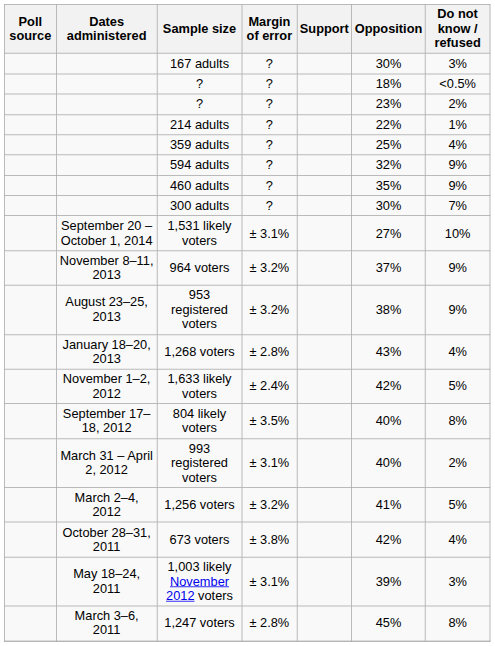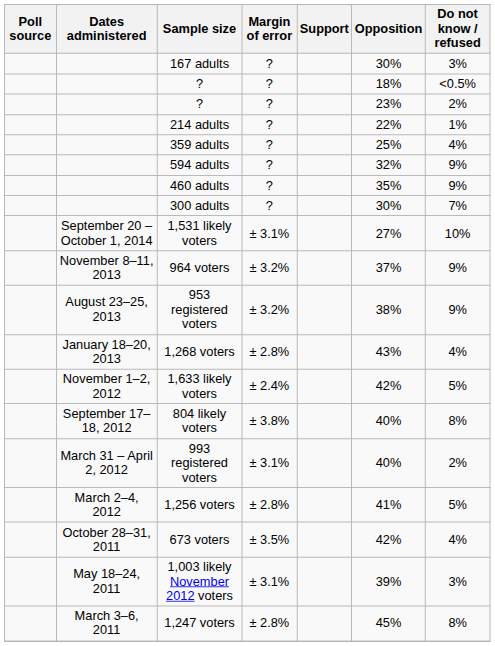 <table class="wikitable" style="text-align: center">
 <tr>
 <th>Poll source</th>
 <th>Dates administered</th>
 <th>Sample size</th>
 <th>Margin of error</th>
 <th>Support</th>
 <th>Opposition</th>
 <th>Do not know / refused</th>
 </tr>
 <tr>
 <td></td>
 <td></td>
 <td>167 adults</td>
 <td>?</td>
 <td></td>
 <td>30%</td>
 <td>3%</td>
 </tr>
 <tr>
 <td></td>
 <td></td>
 <td>?</td>
 <td>?</td>
 <td></td>
 <td>18%</td>
 <td><0.5%</td>
 </tr>
 <tr>
 <td></td>
 <td></td>
 <td>?</td>
 <td>?</td>
 <td></td>
 <td>23%</td>
 <td>2%</td>
 </tr>
 <tr>
 <td></td>
 <td></td>
 <td>214 adults</td>
 <td>?</td>
 <td></td>
 <td>22%</td>
 <td>1%</td>
 </tr>
 <tr>
 <td></td>
 <td></td>
 <td>359 adults</td>
 <td>?</td>
 <td></td>
 <td>25%</td>
 <td>4%</td>
 </tr>
 <tr>
 <td></td>
 <td></td>
 <td>594 adults</td>
 <td>?</td>
 <td></td>
 <td>32%</td>
 <td>9%</td>
 </tr>
 <tr>
 <td></td>
 <td></td>
 <td>460 adults</td>
 <td>?</td>
 <td></td>
 <td>35%</td>
 <td>9%</td>
 </tr>
 <tr>
 <td></td>
 <td></td>
 <td>300 adults</td>
 <td>?</td>
 <td></td>
 <td>30%</td>
 <td>7%</td>
 </tr>
 <tr>
 <td></td>
 <td>September 20 – October 1, 2014</td>
 <td>1,531 likely voters</td>
 <td>± 3.1%</td>
 <td></td>
 <td>27%</td>
 <td>10%</td>
 </tr>
 <tr>
 <td></td>
 <td>November 8–11, 2013</td>
 <td>964 voters</td>
 <td>± 3.2%</td>
 <td></td>
 <td>37%</td>
 <td>9%</td>
 </tr>
 <tr>
 <td></td>
 <td>August 23–25, 2013</td>
 <td>953 registered voters</td>
 <td>± 3.2%</td>
 <td></td>
 <td>38%</td>
 <td>9%</td>
 </tr>
 <tr>
 <td></td>
 <td>January 18–20, 2013</td>
 <td>1,268 voters</td>
 <td>± 2.8%</td>
 <td></td>
 <td>43%</td>
 <td>4%</td>
 </tr>
 <tr>
 <td></td>
 <td>November 1–2, 2012</td>
 <td>1,633 likely voters</td>
 <td>± 2.4%</td>
 <td></td>
 <td>42%</td>
 <td>5%</td>
 </tr>
 <tr>
 <td></td>
 <td>September 17–18, 2012</td>
 <td>804 likely voters</td>
-<td>± 3.5%</td>
+<td>± 3.8%</td>
 <td></td>
 <td>40%</td>
 <td>8%</td>
 </tr>
 <tr>
 <td></td>
 <td>March 31 – April 2, 2012</td>
 <td>993 registered voters</td>
 <td>± 3.1%</td>
 <td></td>
 <td>40%</td>
 <td>2%</td>
 </tr>
 <tr>
 <td></td>
 <td>March 2–4, 2012</td>
 <td>1,256 voters</td>
-<td>± 3.2%</td>
+<td>± 2.8%</td>
 <td></td>
 <td>41%</td>
 <td>5%</td>
 </tr>
 <tr>
 <td></td>
 <td>October 28–31, 2011</td>
 <td>673 voters</td>
-<td>± 3.8%</td>
+<td>± 3.5%</td>
 <td></td>
 <td>42%</td>
 <td>4%</td>
 </tr>
 <tr>
 <td></td>
 <td>May 18–24, 2011</td>
 <td>1,003 likely <a href='#'>November 2012</a> voters</td>
 <td>± 3.1%</td>
 <td></td>
 <td>39%</td>
 <td>3%</td>
 </tr>
 <tr>
 <td></td>
 <td>March 3–6, 2011</td>
 <td>1,247 voters</td>
 <td>± 2.8%</td>
 <td></td>
 <td>45%</td>
 <td>8%</td>
 </tr>
 <tr>
 </tr>
 </table>
